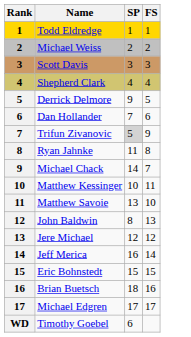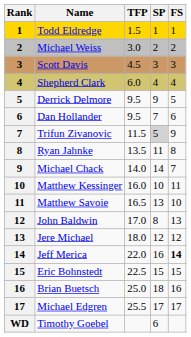 <table class="wikitable sortable">
 <tr>
 <th>Rank</th>
 <th>Name</th>
+<th>TFP</th>
 <th>SP</th>
 <th>FS</th>
 </tr>
 <tr bgcolor="gold">
 <td align="center"><strong>1</strong></td>
 <td><a href='#'>Todd Eldredge</a></td>
+<td>1.5</td>
 <td>1</td>
 <td>1</td>
 </tr>
 <tr bgcolor="silver">
 <td align="center"><strong>2</strong></td>
 <td><a href='#'>Michael Weiss</a></td>
+<td>3.0</td>
 <td>2</td>
 <td>2</td>
 </tr>
 <tr bgcolor="cc9966">
 <td align="center"><strong>3</strong></td>
 <td><a href='#'>Scott Davis</a></td>
+<td>4.5</td>
 <td>3</td>
 <td>3</td>
 </tr>
 <tr bgcolor="#d1c571">
 <td align="center"><strong>4</strong></td>
 <td><a href='#'>Shepherd Clark</a></td>
+<td>6.0</td>
 <td>4</td>
 <td>4</td>
 </tr>
 <tr>
 <th>5</th>
 <td><a href='#'>Derrick Delmore</a></td>
+<td>9.5</td>
 <td>9</td>
 <td>5</td>
 </tr>
 <tr>
 <th>6</th>
 <td><a href='#'>Dan Hollander</a></td>
+<td>9.5</td>
 <td>7</td>
 <td>6</td>
 </tr>
 <tr>
 <th>7</th>
 <td><a href='#'>Trifun Zivanovic</a></td>
+<td>11.5</td>
 <td style="background: lightgrey;">5</td>
 <td>9</td>
 </tr>
 <tr>
 <th>8</th>
 <td><a href='#'>Ryan Jahnke</a></td>
+<td>13.5</td>
 <td>11</td>
 <td>8</td>
 </tr>
 <tr>
 <th>9</th>
 <td><a href='#'>Michael Chack</a></td>
+<td>14.0</td>
 <td>14</td>
 <td>7</td>
 </tr>
 <tr>
 <th>10</th>
 <td><a href='#'>Matthew Kessinger</a></td>
+<td>16.0</td>
 <td>10</td>
 <td>11</td>
 </tr>
 <tr>
 <th>11</th>
 <td><a href='#'>Matthew Savoie</a></td>
+<td>16.5</td>
 <td>13</td>
 <td>10</td>
 </tr>
 <tr>
 <th>12</th>
 <td><a href='#'>John Baldwin</a></td>
+<td>17.0</td>
 <td>8</td>
 <td>13</td>
 </tr>
 <tr>
 <th>13</th>
 <td><a href='#'>Jere Michael</a></td>
+<td>18.0</td>
 <td>12</td>
 <td>12</td>
 </tr>
 <tr>
 <th>14</th>
 <td><a href='#'>Jeff Merica</a></td>
+<td>22.0</td>
 <td>16</td>
-<td>14</td>
+<td><strong>14</strong></td>
 </tr>
 <tr>
 <th>15</th>
 <td><a href='#'>Eric Bohnstedt</a></td>
+<td>22.5</td>
 <td>15</td>
 <td>15</td>
 </tr>
 <tr>
 <th>16</th>
 <td><a href='#'>Brian Buetsch</a></td>
+<td>25.0</td>
 <td>18</td>
 <td>16</td>
 </tr>
 <tr>
 <th>17</th>
 <td><a href='#'>Michael Edgren</a></td>
+<td>25.5</td>
 <td>17</td>
 <td>17</td>
 </tr>
 <tr>
 <th>WD</th>
 <td><a href='#'>Timothy Goebel</a></td>
+<td></td>
 <td>6</td>
 <td></td>
 </tr>
 </table>
